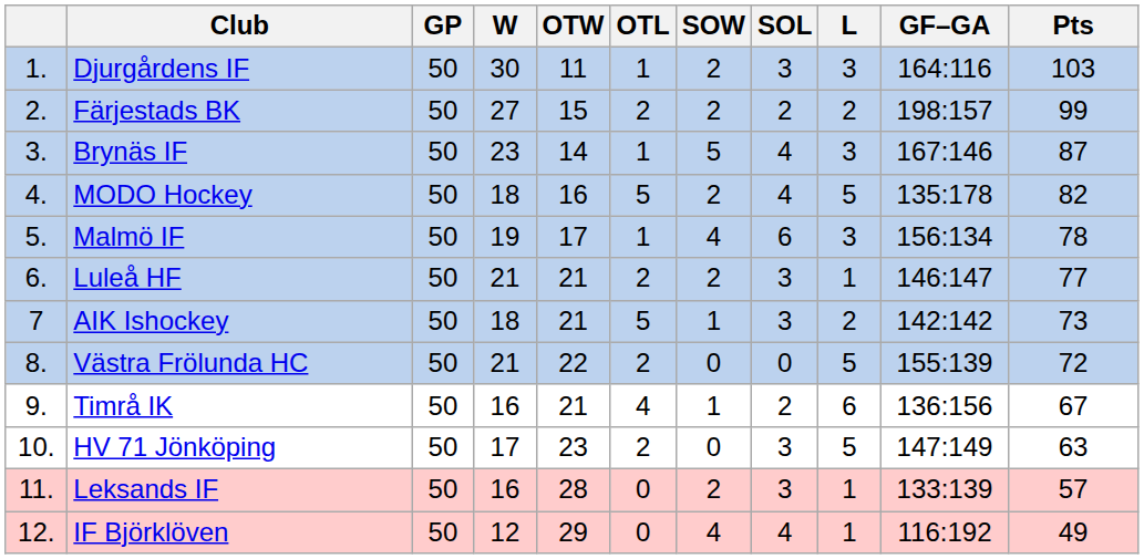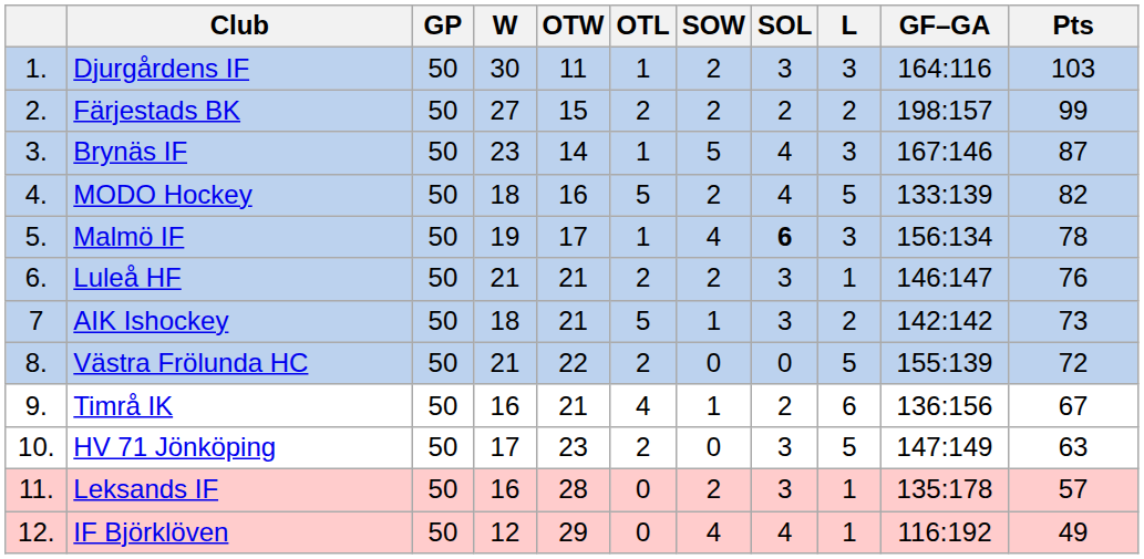 <table class="wikitable">
 <tr>
 <th width="30"></th>
 <th width="200">Club</th>
 <th width="30">GP</th>
 <th width="30">W</th>
 <th width="30">OTW</th>
 <th width="30">OTL</th>
 <th width="30">SOW</th>
 <th width="30">SOL</th>
 <th width="30">L</th>
 <th width="70">GF–GA</th>
 <th width="70">Pts</th>
 </tr>
 <tr bgcolor="#BCD2EE" align="center">
 <td>1.</td>
 <td align="left"><a href='#'>Djurgårdens IF</a></td>
 <td>50</td>
 <td>30</td>
 <td>11</td>
 <td>1</td>
 <td>2</td>
 <td>3</td>
 <td>3</td>
 <td>164:116</td>
 <td>103</td>
 </tr>
 <tr bgcolor="#BCD2EE" align="center">
 <td>2.</td>
 <td align="left"><a href='#'>Färjestads BK</a></td>
 <td>50</td>
 <td>27</td>
 <td>15</td>
 <td>2</td>
 <td>2</td>
 <td>2</td>
 <td>2</td>
 <td>198:157</td>
 <td>99</td>
 </tr>
 <tr bgcolor="#BCD2EE" align="center">
 <td>3.</td>
 <td align="left"><a href='#'>Brynäs IF</a></td>
 <td>50</td>
 <td>23</td>
 <td>14</td>
 <td>1</td>
 <td>5</td>
 <td>4</td>
 <td>3</td>
 <td>167:146</td>
 <td>87</td>
 </tr>
 <tr bgcolor="#BCD2EE" align="center">
 <td>4.</td>
 <td align="left"><a href='#'>MODO Hockey</a></td>
 <td>50</td>
 <td>18</td>
 <td>16</td>
 <td>5</td>
 <td>2</td>
 <td>4</td>
 <td>5</td>
-<td>135:178</td>
+<td>133:139</td>
 <td>82</td>
 </tr>
 <tr bgcolor="#BCD2EE" align="center">
 <td>5.</td>
 <td align="left"><a href='#'>Malmö IF</a></td>
 <td>50</td>
 <td>19</td>
 <td>17</td>
 <td>1</td>
 <td>4</td>
-<td>6</td>
+<td><strong>6</strong></td>
 <td>3</td>
 <td>156:134</td>
 <td>78</td>
 </tr>
 <tr bgcolor="#BCD2EE" align="center">
 <td>6.</td>
 <td align="left"><a href='#'>Luleå HF</a></td>
 <td>50</td>
 <td>21</td>
 <td>21</td>
 <td>2</td>
 <td>2</td>
 <td>3</td>
 <td>1</td>
 <td>146:147</td>
-<td>77</td>
+<td>76</td>
 </tr>
 <tr bgcolor="#BCD2EE" align="center">
 <td>7</td>
 <td align="left"><a href='#'>AIK Ishockey</a></td>
 <td>50</td>
 <td>18</td>
 <td>21</td>
 <td>5</td>
 <td>1</td>
 <td>3</td>
 <td>2</td>
 <td>142:142</td>
 <td>73</td>
 </tr>
 <tr bgcolor="#BCD2EE" align="center">
 <td>8.</td>
 <td align="left"><a href='#'>Västra Frölunda HC</a></td>
 <td>50</td>
 <td>21</td>
 <td>22</td>
 <td>2</td>
 <td>0</td>
 <td>0</td>
 <td>5</td>
 <td>155:139</td>
 <td>72</td>
 </tr>
 <tr bgcolor="#FFFFFF" align="center">
 <td>9.</td>
 <td align="left"><a href='#'>Timrå IK</a></td>
 <td>50</td>
 <td>16</td>
 <td>21</td>
 <td>4</td>
 <td>1</td>
 <td>2</td>
 <td>6</td>
 <td>136:156</td>
 <td>67</td>
 </tr>
 <tr bgcolor="#FFFFFF" align="center">
 <td>10.</td>
 <td align="left"><a href='#'>HV 71 Jönköping</a></td>
 <td>50</td>
 <td>17</td>
 <td>23</td>
 <td>2</td>
 <td>0</td>
 <td>3</td>
 <td>5</td>
 <td>147:149</td>
 <td>63</td>
 </tr>
 <tr bgcolor="#ffcccc" align="center">
 <td>11.</td>
 <td align="left"><a href='#'>Leksands IF</a></td>
 <td>50</td>
 <td>16</td>
 <td>28</td>
 <td>0</td>
 <td>2</td>
 <td>3</td>
 <td>1</td>
-<td>133:139</td>
+<td>135:178</td>
 <td>57</td>
 </tr>
 <tr bgcolor="#ffcccc" align="center">
 <td>12.</td>
 <td align="left"><a href='#'>IF Björklöven</a></td>
 <td>50</td>
 <td>12</td>
 <td>29</td>
 <td>0</td>
 <td>4</td>
 <td>4</td>
 <td>1</td>
 <td>116:192</td>
 <td>49</td>
 </tr>
 </table>
